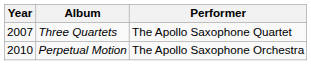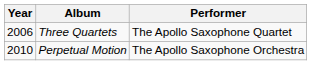 <table class="wikitable sortable">
 <tr>
 <th>Year</th>
 <th>Album</th>
 <th>Performer</th>
 </tr>
 <tr>
-<td>2007</td>
+<td>2006</td>
 <td><em>Three Quartets</em></td>
 <td>The Apollo Saxophone Quartet</td>
 </tr>
 <tr>
 <td>2010</td>
 <td><em>Perpetual Motion</em></td>
 <td>The Apollo Saxophone Orchestra</td>
 </tr>
 </table>
